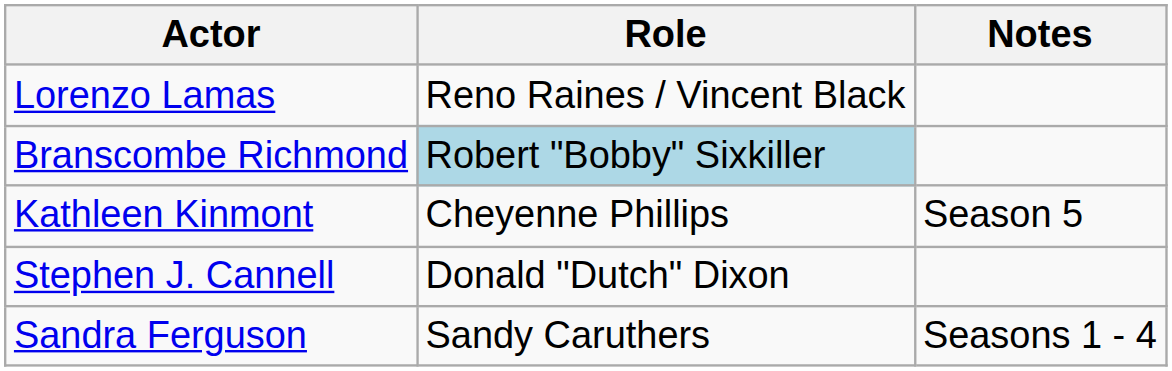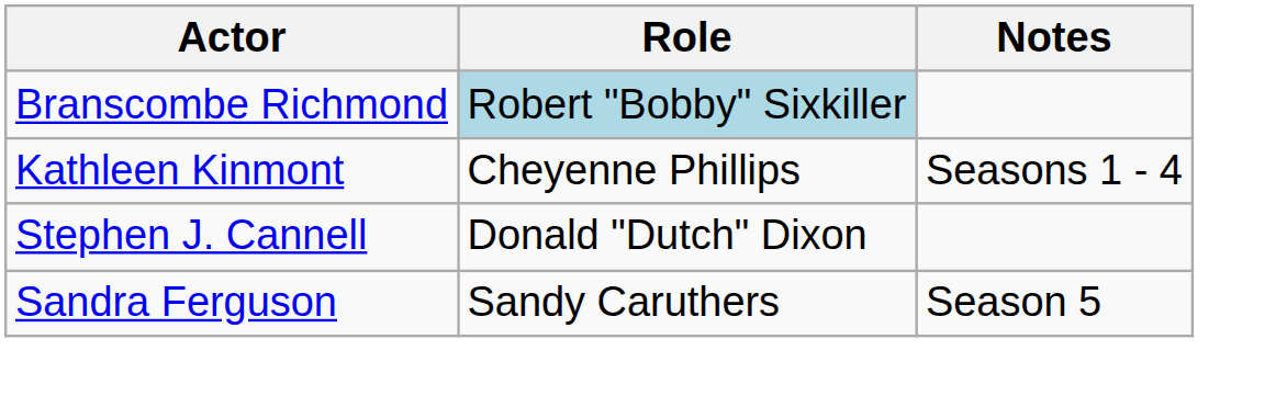 <table class="wikitable">
 <tr>
 <th>Actor</th>
 <th>Role</th>
 <th>Notes</th>
-</tr>
-<tr>
-<td><a href='#'>Lorenzo Lamas</a></td>
-<td>Reno Raines / Vincent Black</td>
-<td></td>
 </tr>
 <tr>
 <td><a href='#'>Branscombe Richmond</a></td>
 <td style="background: lightblue;">Robert "Bobby" Sixkiller</td>
 <td></td>
 </tr>
 <tr>
 <td><a href='#'>Kathleen Kinmont</a></td>
 <td>Cheyenne Phillips</td>
-<td>Season 5</td>
+<td>Seasons 1 - 4</td>
 </tr>
 <tr>
 <td><a href='#'>Stephen J. Cannell</a></td>
 <td>Donald "Dutch" Dixon</td>
 <td></td>
 </tr>
 <tr>
 <td><a href='#'>Sandra Ferguson</a></td>
 <td>Sandy Caruthers</td>
-<td>Seasons 1 - 4</td>
+<td>Season 5</td>
 </tr>
 </table>
